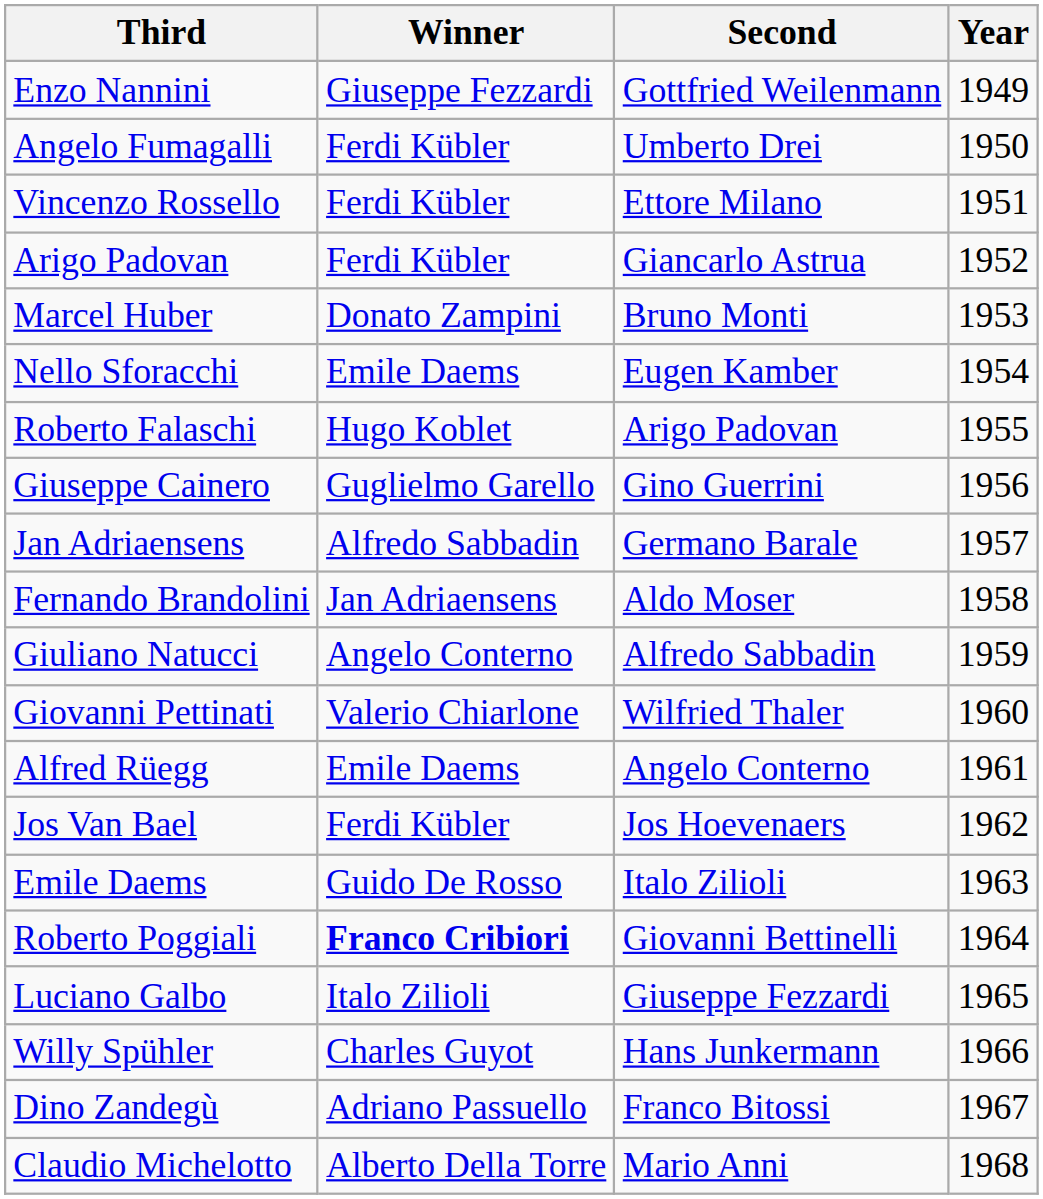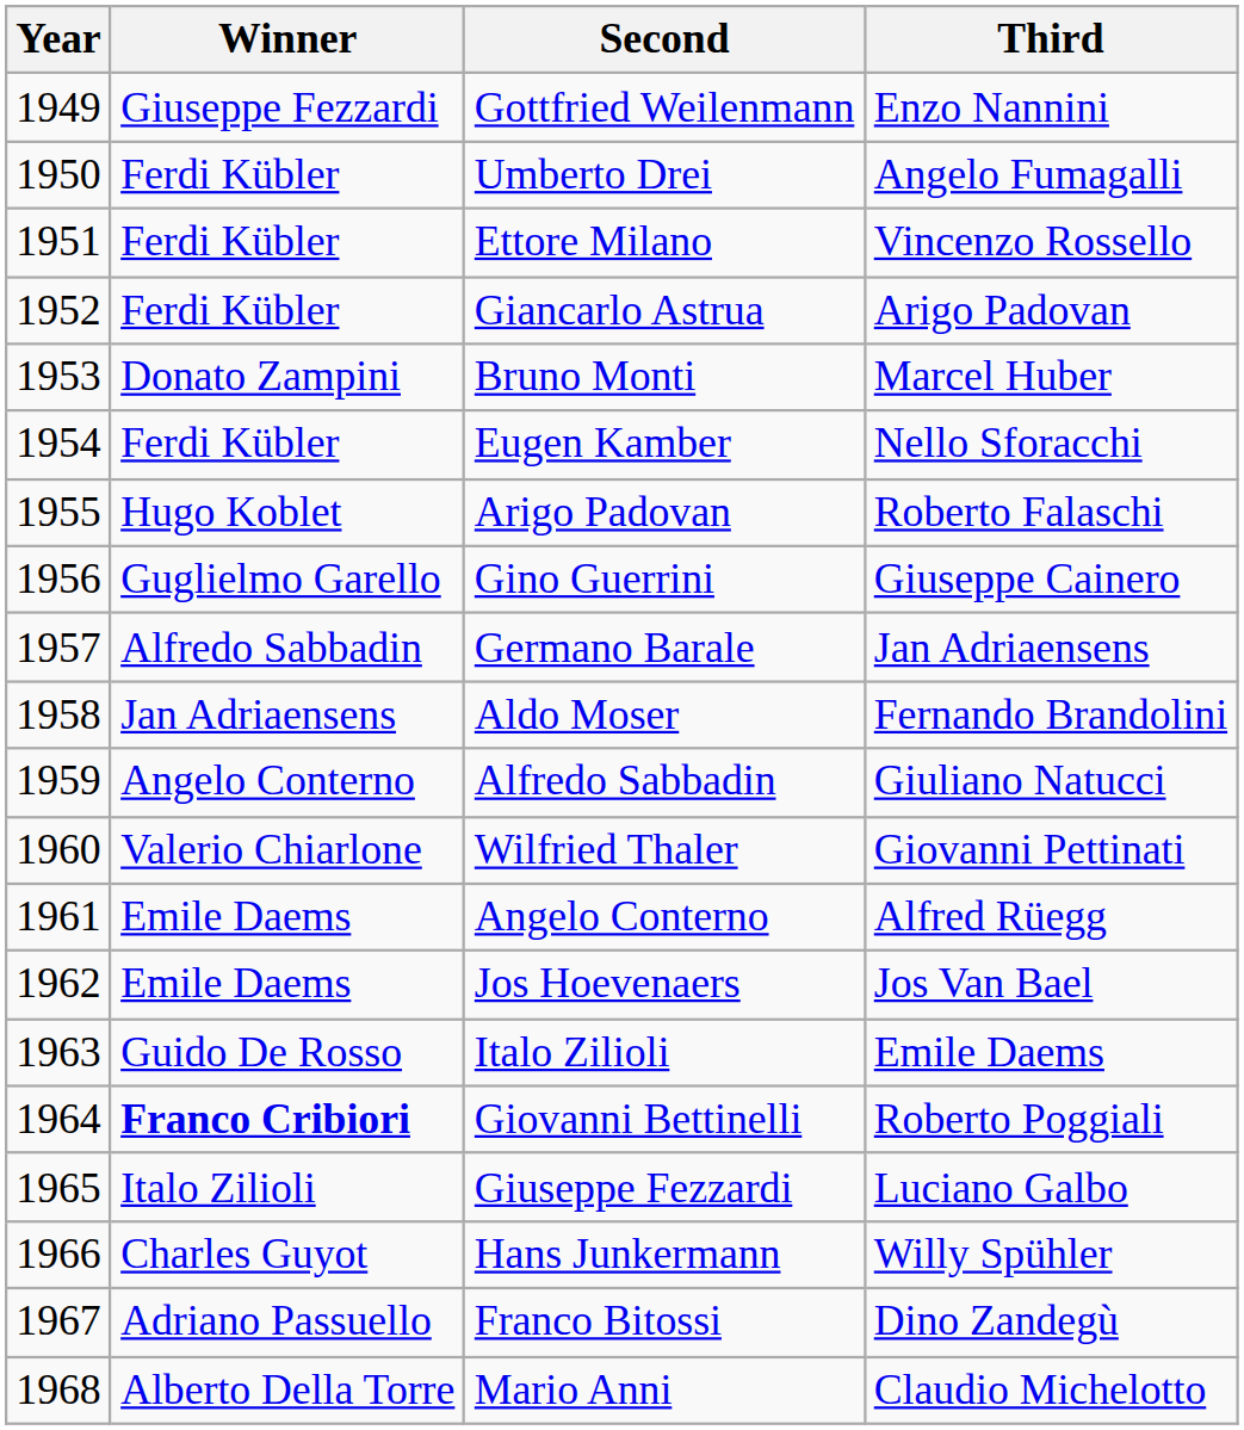 <table class="wikitable">
 <tr>
-<th>Third</th>
+<th>Year</th>
 <th>Winner</th>
 <th>Second</th>
-<th>Year</th>
+<th>Third</th>
 </tr>
 <tr>
-<td> <a href='#'>Enzo Nannini</a></td>
+<td>1949</td>
 <td> <a href='#'>Giuseppe Fezzardi</a></td>
 <td> <a href='#'>Gottfried Weilenmann</a></td>
-<td>1949</td>
+<td> <a href='#'>Enzo Nannini</a></td>
 </tr>
 <tr>
-<td> <a href='#'>Angelo Fumagalli</a></td>
+<td>1950</td>
 <td> <a href='#'>Ferdi Kübler</a></td>
 <td> <a href='#'>Umberto Drei</a></td>
-<td>1950</td>
+<td> <a href='#'>Angelo Fumagalli</a></td>
 </tr>
 <tr>
-<td> <a href='#'>Vincenzo Rossello</a></td>
+<td>1951</td>
 <td> <a href='#'>Ferdi Kübler</a></td>
 <td> <a href='#'>Ettore Milano</a></td>
-<td>1951</td>
+<td> <a href='#'>Vincenzo Rossello</a></td>
 </tr>
 <tr>
-<td> <a href='#'>Arigo Padovan</a></td>
+<td>1952</td>
 <td> <a href='#'>Ferdi Kübler</a></td>
 <td> <a href='#'>Giancarlo Astrua</a></td>
-<td>1952</td>
+<td> <a href='#'>Arigo Padovan</a></td>
 </tr>
 <tr>
-<td> <a href='#'>Marcel Huber</a></td>
+<td>1953</td>
 <td> <a href='#'>Donato Zampini</a></td>
 <td> <a href='#'>Bruno Monti</a></td>
-<td>1953</td>
+<td> <a href='#'>Marcel Huber</a></td>
 </tr>
 <tr>
+<td>1954</td>
+<td> <a href='#'>Ferdi Kübler</a></td>
+<td> <a href='#'>Eugen Kamber</a></td>
 <td> <a href='#'>Nello Sforacchi</a></td>
-<td> <a href='#'>Emile Daems</a></td>
-<td> <a href='#'>Eugen Kamber</a></td>
-<td>1954</td>
 </tr>
 <tr>
-<td> <a href='#'>Roberto Falaschi</a></td>
+<td>1955</td>
 <td> <a href='#'>Hugo Koblet</a></td>
 <td> <a href='#'>Arigo Padovan</a></td>
-<td>1955</td>
+<td> <a href='#'>Roberto Falaschi</a></td>
 </tr>
 <tr>
-<td> <a href='#'>Giuseppe Cainero</a></td>
+<td>1956</td>
 <td> <a href='#'>Guglielmo Garello</a></td>
 <td> <a href='#'>Gino Guerrini</a></td>
-<td>1956</td>
+<td> <a href='#'>Giuseppe Cainero</a></td>
 </tr>
 <tr>
-<td> <a href='#'>Jan Adriaensens</a></td>
+<td>1957</td>
 <td> <a href='#'>Alfredo Sabbadin</a></td>
 <td> <a href='#'>Germano Barale</a></td>
-<td>1957</td>
+<td> <a href='#'>Jan Adriaensens</a></td>
 </tr>
 <tr>
-<td> <a href='#'>Fernando Brandolini</a></td>
+<td>1958</td>
 <td> <a href='#'>Jan Adriaensens</a></td>
 <td> <a href='#'>Aldo Moser</a></td>
-<td>1958</td>
+<td> <a href='#'>Fernando Brandolini</a></td>
 </tr>
 <tr>
-<td> <a href='#'>Giuliano Natucci</a></td>
+<td>1959</td>
 <td> <a href='#'>Angelo Conterno</a></td>
 <td> <a href='#'>Alfredo Sabbadin</a></td>
-<td>1959</td>
+<td> <a href='#'>Giuliano Natucci</a></td>
 </tr>
 <tr>
-<td> <a href='#'>Giovanni Pettinati</a></td>
+<td>1960</td>
 <td> <a href='#'>Valerio Chiarlone</a></td>
 <td> <a href='#'>Wilfried Thaler</a></td>
-<td>1960</td>
+<td> <a href='#'>Giovanni Pettinati</a></td>
 </tr>
 <tr>
-<td> <a href='#'>Alfred Rüegg</a></td>
+<td>1961</td>
 <td> <a href='#'>Emile Daems</a></td>
 <td> <a href='#'>Angelo Conterno</a></td>
-<td>1961</td>
+<td> <a href='#'>Alfred Rüegg</a></td>
 </tr>
 <tr>
+<td>1962</td>
+<td> <a href='#'>Emile Daems</a></td>
+<td> <a href='#'>Jos Hoevenaers</a></td>
 <td> <a href='#'>Jos Van Bael</a></td>
-<td> <a href='#'>Ferdi Kübler</a></td>
-<td> <a href='#'>Jos Hoevenaers</a></td>
-<td>1962</td>
 </tr>
 <tr>
-<td> <a href='#'>Emile Daems</a></td>
+<td>1963</td>
 <td> <a href='#'>Guido De Rosso</a></td>
 <td> <a href='#'>Italo Zilioli</a></td>
-<td>1963</td>
+<td> <a href='#'>Emile Daems</a></td>
 </tr>
 <tr>
-<td> <a href='#'>Roberto Poggiali</a></td>
+<td>1964</td>
 <td><strong> <a href='#'>Franco Cribiori</a></strong></td>
 <td> <a href='#'>Giovanni Bettinelli</a></td>
-<td>1964</td>
+<td> <a href='#'>Roberto Poggiali</a></td>
 </tr>
 <tr>
-<td> <a href='#'>Luciano Galbo</a></td>
+<td>1965</td>
 <td> <a href='#'>Italo Zilioli</a></td>
 <td> <a href='#'>Giuseppe Fezzardi</a></td>
-<td>1965</td>
+<td> <a href='#'>Luciano Galbo</a></td>
 </tr>
 <tr>
-<td> <a href='#'>Willy Spühler</a></td>
+<td>1966</td>
 <td> <a href='#'>Charles Guyot</a></td>
 <td> <a href='#'>Hans Junkermann</a></td>
-<td>1966</td>
+<td> <a href='#'>Willy Spühler</a></td>
 </tr>
 <tr>
-<td> <a href='#'>Dino Zandegù</a></td>
+<td>1967</td>
 <td> <a href='#'>Adriano Passuello</a></td>
 <td> <a href='#'>Franco Bitossi</a></td>
-<td>1967</td>
+<td> <a href='#'>Dino Zandegù</a></td>
 </tr>
 <tr>
-<td> <a href='#'>Claudio Michelotto</a></td>
+<td>1968</td>
 <td> <a href='#'>Alberto Della Torre</a></td>
 <td> <a href='#'>Mario Anni</a></td>
-<td>1968</td>
+<td> <a href='#'>Claudio Michelotto</a></td>
 </tr>
 </table>
